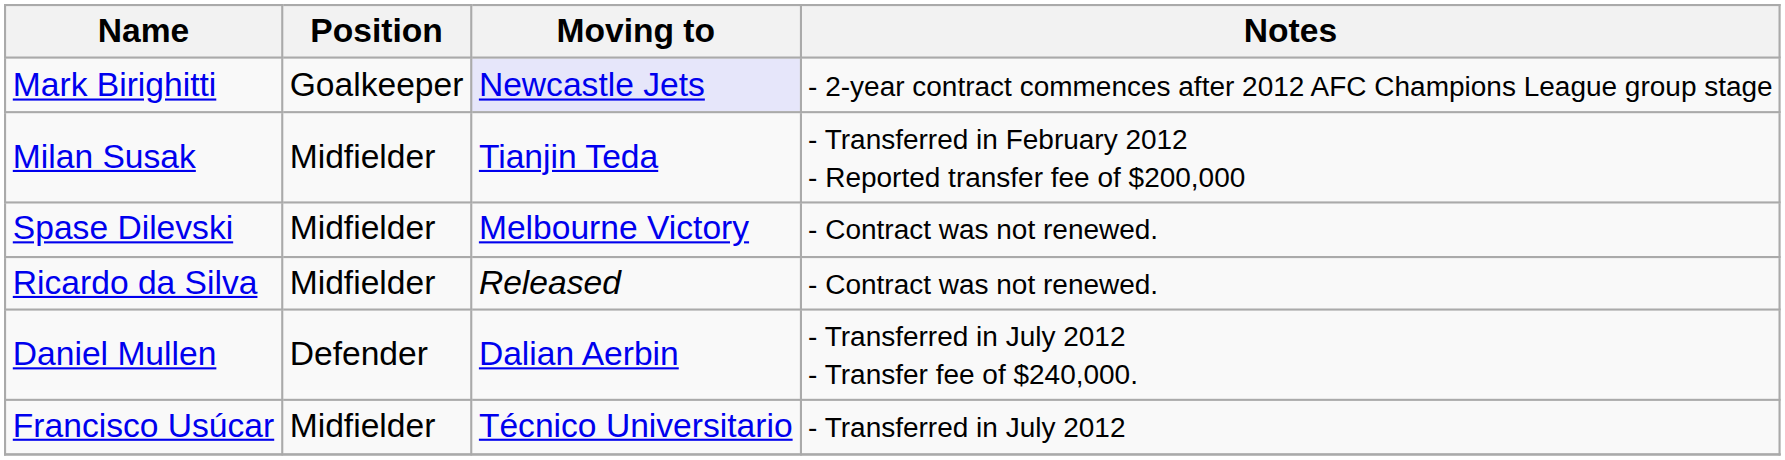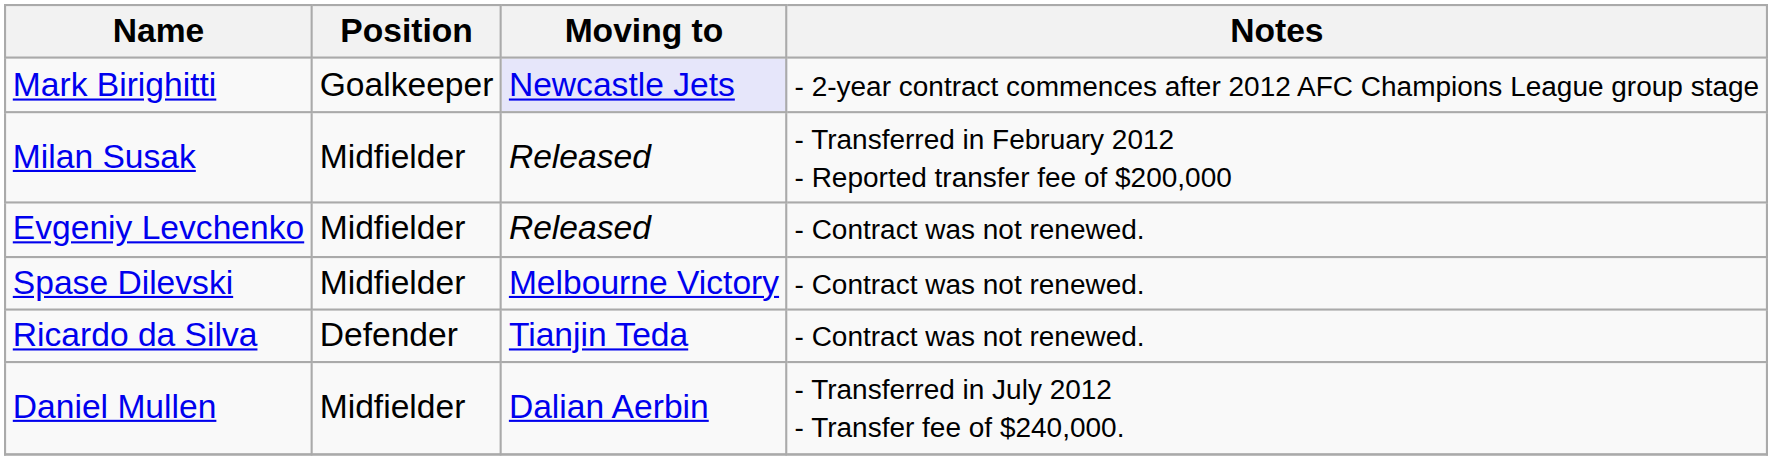 <table class="wikitable">
 <tr>
 <th>Name</th>
 <th>Position</th>
 <th>Moving to</th>
 <th>Notes</th>
 </tr>
 <tr>
 <td> <a href='#'>Mark Birighitti</a></td>
 <td>Goalkeeper</td>
 <td style="background: lavender;"> <a href='#'>Newcastle Jets</a></td>
 <td><small>- 2-year contract commences after 2012 AFC Champions League group stage</small></td>
 </tr>
 <tr>
 <td> <a href='#'>Milan Susak</a></td>
 <td>Midfielder</td>
-<td> <a href='#'>Tianjin Teda</a></td>
+<td><em>Released</em></td>
 <td><small>- Transferred in February 2012</small><br><small>- Reported transfer fee of $200,000</small></td>
+</tr>
+<tr>
+<td> <a href='#'>Evgeniy Levchenko</a></td>
+<td>Midfielder</td>
+<td><em>Released</em></td>
+<td><small>- Contract was not renewed.</small></td>
 </tr>
 <tr>
 <td> <a href='#'>Spase Dilevski</a></td>
 <td>Midfielder</td>
 <td> <a href='#'>Melbourne Victory</a></td>
 <td><small>- Contract was not renewed.</small></td>
 </tr>
 <tr>
 <td> <a href='#'>Ricardo da Silva</a></td>
-<td>Midfielder</td>
-<td><em>Released</em></td>
+<td>Defender</td>
+<td> <a href='#'>Tianjin Teda</a></td>
 <td><small>- Contract was not renewed.</small></td>
 </tr>
 <tr>
 <td> <a href='#'>Daniel Mullen</a></td>
-<td>Defender</td>
+<td>Midfielder</td>
 <td> <a href='#'>Dalian Aerbin</a></td>
 <td><small>- Transferred in July 2012</small><br><small>- Transfer fee of $240,000.</small></td>
 </tr>
 <tr>
-<td> <a href='#'>Francisco Usúcar</a></td>
-<td>Midfielder</td>
-<td> <a href='#'>Técnico Universitario</a></td>
-<td><small>- Transferred in July 2012</small></td>
-</tr>
-<tr>
 </tr>
 </table>
